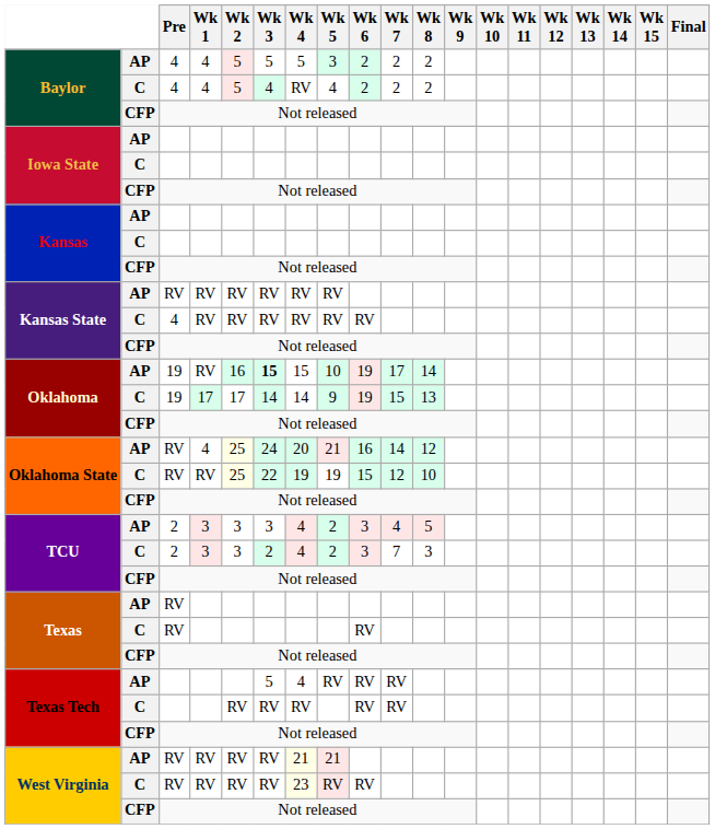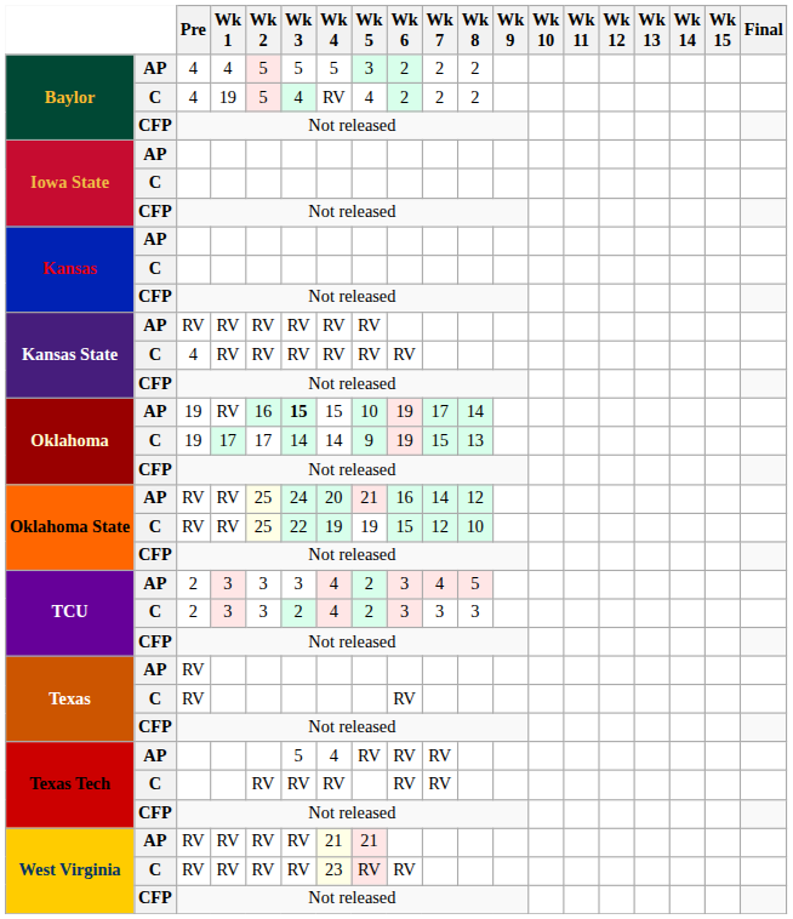 <table class="wikitable" style="white-space:nowrap;font-size:80%;">
 <tr>
 <th colspan=2 style="background:white; border-top-style:hidden; border-left-style:hidden;"> </th>
 <th>Pre</th>
 <th>Wk<br>1</th>
 <th>Wk<br>2</th>
 <th>Wk<br>3</th>
 <th>Wk<br>4</th>
 <th>Wk<br>5</th>
 <th>Wk<br>6</th>
 <th>Wk<br>7</th>
 <th>Wk<br>8</th>
 <th>Wk<br>9</th>
 <th>Wk<br>10</th>
 <th>Wk<br>11</th>
 <th>Wk<br>12</th>
 <th>Wk<br>13</th>
 <th>Wk<br>14</th>
 <th>Wk<br>15</th>
 <th>Final</th>
 </tr>
 <tr style="text-align:center;">
 <th rowspan=3 style="background:#004834; color:#FDBB2F;"><strong>Baylor</strong></th>
 <th>AP</th>
 <td style="background:#fff;">4</td>
 <td style="background:#fff;">4</td>
 <td style="background:#ffe6e6;">5</td>
 <td style="background:#fff;">5</td>
 <td style="background:#fff;">5</td>
 <td style="background:#d8ffeb;">3</td>
 <td style="background:#d8ffeb;">2</td>
 <td style="background:#fff;">2</td>
 <td style="background:#fff;">2</td>
 <td style="background:#fff;"></td>
 <td style="background:#fff;"></td>
 <td style="background:#fff;"></td>
 <td style="background:#fff;"></td>
 <td style="background:#fff;"></td>
 <td style="background:#fff;"></td>
 <td style="background:#fff;"></td>
 <td style="background:#fff;"></td>
 </tr>
 <tr style="text-align:center;">
 <th>C</th>
 <td style="background:#fff;">4</td>
-<td style="background:#fff;">4</td>
+<td style="background:#fff;">19</td>
 <td style="background:#ffe6e6;">5</td>
 <td style="background:#d8ffeb;">4</td>
 <td style="background:#fff;">RV</td>
 <td style="background:#fff;">4</td>
 <td style="background:#d8ffeb;">2</td>
 <td style="background:#fff;">2</td>
 <td style="background:#fff;">2</td>
 <td style="background:#fff;"></td>
 <td style="background:#fff;"></td>
 <td style="background:#fff;"></td>
 <td style="background:#fff;"></td>
 <td style="background:#fff;"></td>
 <td style="background:#fff;"></td>
 <td style="background:#fff;"></td>
 <td style="background:#fff;"></td>
 </tr>
 <tr style="text-align:center;">
 <th>CFP</th>
 <td colspan=10 style="background:#white;">Not released</td>
 <td style="background:#fff;"></td>
 <td style="background:#fff;"></td>
 <td style="background:#fff;"></td>
 <td style="background:#fff;"></td>
 <td style="background:#fff;"></td>
 <td style="background:#fff;"></td>
 <td style="background:#white;"></td>
 </tr>
 <tr style="text-align:center;">
 <th rowspan=3 style="background:#C60C30; color:#EFBD47;"><strong>Iowa State</strong></th>
 <th>AP</th>
 <td style="background:#fff;"></td>
 <td style="background:#fff;"></td>
 <td style="background:#fff;"></td>
 <td style="background:#fff;"></td>
 <td style="background:#fff;"></td>
 <td style="background:#fff;"></td>
 <td style="background:#fff;"></td>
 <td style="background:#fff;"></td>
 <td style="background:#fff;"></td>
 <td style="background:#fff;"></td>
 <td style="background:#fff;"></td>
 <td style="background:#fff;"></td>
 <td style="background:#fff;"></td>
 <td style="background:#fff;"></td>
 <td style="background:#fff;"></td>
 <td style="background:#fff;"></td>
 <td style="background:#fff;"></td>
 </tr>
 <tr style="text-align:center;">
 <th>C</th>
 <td style="background:#fff;"></td>
 <td style="background:#fff;"></td>
 <td style="background:#fff;"></td>
 <td style="background:#fff;"></td>
 <td style="background:#fff;"></td>
 <td style="background:#fff;"></td>
 <td style="background:#fff;"></td>
 <td style="background:#fff;"></td>
 <td style="background:#fff;"></td>
 <td style="background:#fff;"></td>
 <td style="background:#fff;"></td>
 <td style="background:#fff;"></td>
 <td style="background:#fff;"></td>
 <td style="background:#fff;"></td>
 <td style="background:#fff;"></td>
 <td style="background:#fff;"></td>
 <td style="background:#fff;"></td>
 </tr>
 <tr style="text-align:center;">
 <th>CFP</th>
 <td colspan=10 style="background:#white;">Not released</td>
 <td style="background:#fff;"></td>
 <td style="background:#fff;"></td>
 <td style="background:#fff;"></td>
 <td style="background:#fff;"></td>
 <td style="background:#fff;"></td>
 <td style="background:#fff;"></td>
 <td style="background:#white;"></td>
 </tr>
 <tr style="text-align:center;">
 <th rowspan=3 style="background:#0022B4; color:#E8000D;"><strong>Kansas</strong></th>
 <th>AP</th>
 <td style="background:#fff;"></td>
 <td style="background:#fff;"></td>
 <td style="background:#fff;"></td>
 <td style="background:#fff;"></td>
 <td style="background:#fff;"></td>
 <td style="background:#fff;"></td>
 <td style="background:#fff;"></td>
 <td style="background:#fff;"></td>
 <td style="background:#fff;"></td>
 <td style="background:#fff;"></td>
 <td style="background:#fff;"></td>
 <td style="background:#fff;"></td>
 <td style="background:#fff;"></td>
 <td style="background:#fff;"></td>
 <td style="background:#fff;"></td>
 <td style="background:#fff;"></td>
 <td style="background:#fff;"></td>
 </tr>
 <tr style="text-align:center;">
 <th>C</th>
 <td style="background:#fff;"></td>
 <td style="background:#fff;"></td>
 <td style="background:#fff;"></td>
 <td style="background:#fff;"></td>
 <td style="background:#fff;"></td>
 <td style="background:#fff;"></td>
 <td style="background:#fff;"></td>
 <td style="background:#fff;"></td>
 <td style="background:#fff;"></td>
 <td style="background:#fff;"></td>
 <td style="background:#fff;"></td>
 <td style="background:#fff;"></td>
 <td style="background:#fff;"></td>
 <td style="background:#fff;"></td>
 <td style="background:#fff;"></td>
 <td style="background:#fff;"></td>
 <td style="background:#fff;"></td>
 </tr>
 <tr style="text-align:center;">
 <th>CFP</th>
 <td colspan=10 style="background:#white;">Not released</td>
 <td style="background:#fff;"></td>
 <td style="background:#fff;"></td>
 <td style="background:#fff;"></td>
 <td style="background:#fff;"></td>
 <td style="background:#fff;"></td>
 <td style="background:#fff;"></td>
 <td style="background:#white;"></td>
 </tr>
 <tr style="text-align:center;">
 <th rowspan=3 style="background:#461D7C; color:#FFFFFF;"><strong>Kansas State</strong></th>
 <th>AP</th>
 <td style="background:#fff;">RV</td>
 <td style="background:#fff;">RV</td>
 <td style="background:#fff;">RV</td>
 <td style="background:#fff;">RV</td>
 <td style="background:#fff;">RV</td>
 <td style="background:#fff;">RV</td>
 <td style="background:#fff;"></td>
 <td style="background:#fff;"></td>
 <td style="background:#fff;"></td>
 <td style="background:#fff;"></td>
 <td style="background:#fff;"></td>
 <td style="background:#fff;"></td>
 <td style="background:#fff;"></td>
 <td style="background:#fff;"></td>
 <td style="background:#fff;"></td>
 <td style="background:#fff;"></td>
 <td style="background:#fff;"></td>
 </tr>
 <tr style="text-align:center;">
 <th>C</th>
 <td style="background:#fff;">4</td>
 <td style="background:#fff;">RV</td>
 <td style="background:#fff;">RV</td>
 <td style="background:#fff;">RV</td>
 <td style="background:#fff;">RV</td>
 <td style="background:#fff;">RV</td>
 <td style="background:#fff;">RV</td>
 <td style="background:#fff;"></td>
 <td style="background:#fff;"></td>
 <td style="background:#fff;"></td>
 <td style="background:#fff;"></td>
 <td style="background:#fff;"></td>
 <td style="background:#fff;"></td>
 <td style="background:#fff;"></td>
 <td style="background:#fff;"></td>
 <td style="background:#fff;"></td>
 <td style="background:#fff;"></td>
 </tr>
 <tr style="text-align:center;">
 <th>CFP</th>
 <td colspan=10 style="background:#white;">Not released</td>
 <td style="background:#fff;"></td>
 <td style="background:#fff;"></td>
 <td style="background:#fff;"></td>
 <td style="background:#fff;"></td>
 <td style="background:#fff;"></td>
 <td style="background:#fff;"></td>
 <td style="background:#white;"></td>
 </tr>
 <tr style="text-align:center;">
 <th rowspan=3 style="background:#990000; color:#FFFDD0;"><strong>Oklahoma</strong></th>
 <th>AP</th>
 <td style="background:#fff;">19</td>
 <td style="background:#fff;">RV</td>
 <td style="background:#d8ffeb;">16</td>
 <td style="background:#d8ffeb;"><strong>15</strong></td>
 <td style="background:#fff;">15</td>
 <td style="background:#d8ffeb;">10</td>
 <td style="background:#ffe6e6;">19</td>
 <td style="background:#d8ffeb;">17</td>
 <td style="background:#d8ffeb;">14</td>
 <td style="background:#fff;"></td>
 <td style="background:#fff;"></td>
 <td style="background:#fff;"></td>
 <td style="background:#fff;"></td>
 <td style="background:#fff;"></td>
 <td style="background:#fff;"></td>
 <td style="background:#fff;"></td>
 <td style="background:#fff;"></td>
 </tr>
 <tr style="text-align:center;">
 <th>C</th>
 <td style="background:#fff;">19</td>
 <td style="background:#d8ffeb;">17</td>
 <td style="background:#fff;">17</td>
 <td style="background:#d8ffeb;">14</td>
 <td style="background:#fff;">14</td>
 <td style="background:#d8ffeb;">9</td>
 <td style="background:#ffe6e6;">19</td>
 <td style="background:#d8ffeb;">15</td>
 <td style="background:#d8ffeb;">13</td>
 <td style="background:#fff;"></td>
 <td style="background:#fff;"></td>
 <td style="background:#fff;"></td>
 <td style="background:#fff;"></td>
 <td style="background:#fff;"></td>
 <td style="background:#fff;"></td>
 <td style="background:#fff;"></td>
 <td style="background:#fff;"></td>
 </tr>
 <tr style="text-align:center;">
 <th>CFP</th>
 <td colspan=10 style="background:#white;">Not released</td>
 <td style="background:#fff;"></td>
 <td style="background:#fff;"></td>
 <td style="background:#fff;"></td>
 <td style="background:#fff;"></td>
 <td style="background:#fff;"></td>
 <td style="background:#fff;"></td>
 <td style="background:#white;"></td>
 </tr>
 <tr style="text-align:center;">
 <th rowspan=3 style="background:#FF6600; color:#000000;"><strong>Oklahoma State</strong></th>
 <th>AP</th>
 <td style="background:#fff;">RV</td>
-<td style="background:#fff;">4</td>
+<td style="background:#fff;">RV</td>
 <td style="background:#ffffe6;">25</td>
 <td style="background:#d8ffeb;">24</td>
 <td style="background:#d8ffeb;">20</td>
 <td style="background:#ffe6e6;">21</td>
 <td style="background:#d8ffeb;">16</td>
 <td style="background:#d8ffeb;">14</td>
 <td style="background:#d8ffeb;">12</td>
 <td style="background:#fff;"></td>
 <td style="background:#fff;"></td>
 <td style="background:#fff;"></td>
 <td style="background:#fff;"></td>
 <td style="background:#fff;"></td>
 <td style="background:#fff;"></td>
 <td style="background:#fff;"></td>
 <td style="background:#fff;"></td>
 </tr>
 <tr style="text-align:center;">
 <th>C</th>
 <td style="background:#fff;">RV</td>
 <td style="background:#fff;">RV</td>
 <td style="background:#ffffe6;">25</td>
 <td style="background:#d8ffeb;">22</td>
 <td style="background:#d8ffeb;">19</td>
 <td style="background:#fff;">19</td>
 <td style="background:#d8ffeb;">15</td>
 <td style="background:#d8ffeb;">12</td>
 <td style="background:#d8ffeb;">10</td>
 <td style="background:#fff;"></td>
 <td style="background:#fff;"></td>
 <td style="background:#fff;"></td>
 <td style="background:#fff;"></td>
 <td style="background:#fff;"></td>
 <td style="background:#fff;"></td>
 <td style="background:#fff;"></td>
 <td style="background:#fff;"></td>
 </tr>
 <tr style="text-align:center;">
 <th>CFP</th>
 <td colspan=10 style="background:#white;">Not released</td>
 <td style="background:#fff;"></td>
 <td style="background:#fff;"></td>
 <td style="background:#fff;"></td>
 <td style="background:#fff;"></td>
 <td style="background:#fff;"></td>
 <td style="background:#fff;"></td>
 <td style="background:#white;"></td>
 </tr>
 <tr style="text-align:center;">
 <th rowspan=3 style="background:#660099; color:#FFFFFF;"><strong>TCU</strong></th>
 <th>AP</th>
 <td style="background:#fff;">2</td>
 <td style="background:#ffe6e6;">3</td>
 <td style="background:#fff;">3</td>
 <td style="background:#fff;">3</td>
 <td style="background:#ffe6e6;">4</td>
 <td style="background:#d8ffeb;">2</td>
 <td style="background:#ffe6e6;">3</td>
 <td style="background:#ffe6e6;">4</td>
 <td style="background:#ffe6e6;">5</td>
 <td style="background:#fff;"></td>
 <td style="background:#fff;"></td>
 <td style="background:#fff;"></td>
 <td style="background:#fff;"></td>
 <td style="background:#fff;"></td>
 <td style="background:#fff;"></td>
 <td style="background:#fff;"></td>
 <td style="background:#fff;"></td>
 </tr>
 <tr style="text-align:center;">
 <th>C</th>
 <td style="background:#fff;">2</td>
 <td style="background:#ffe6e6;">3</td>
 <td style="background:#fff;">3</td>
 <td style="background:#d8ffeb;">2</td>
 <td style="background:#ffe6e6;">4</td>
 <td style="background:#d8ffeb;">2</td>
 <td style="background:#ffe6e6;">3</td>
-<td style="background:#fff;">7</td>
+<td style="background:#fff;">3</td>
 <td style="background:#fff;">3</td>
 <td style="background:#fff;"></td>
 <td style="background:#fff;"></td>
 <td style="background:#fff;"></td>
 <td style="background:#fff;"></td>
 <td style="background:#fff;"></td>
 <td style="background:#fff;"></td>
 <td style="background:#fff;"></td>
 <td style="background:#fff;"></td>
 </tr>
 <tr style="text-align:center;">
 <th>CFP</th>
 <td colspan=10 style="background:#white;">Not released</td>
 <td style="background:#fff;"></td>
 <td style="background:#fff;"></td>
 <td style="background:#fff;"></td>
 <td style="background:#fff;"></td>
 <td style="background:#fff;"></td>
 <td style="background:#fff;"></td>
 <td style="background:#white;"></td>
 </tr>
 <tr style="text-align:center;">
 <th rowspan=3 style="background:#cc5500; color:#FFFFFF;"><strong>Texas</strong></th>
 <th>AP</th>
 <td style="background:#fff;">RV</td>
 <td style="background:#fff;"></td>
 <td style="background:#fff;"></td>
 <td style="background:#fff;"></td>
 <td style="background:#fff;"></td>
 <td style="background:#fff;"></td>
 <td style="background:#fff;"></td>
 <td style="background:#fff;"></td>
 <td style="background:#fff;"></td>
 <td style="background:#fff;"></td>
 <td style="background:#fff;"></td>
 <td style="background:#fff;"></td>
 <td style="background:#fff;"></td>
 <td style="background:#fff;"></td>
 <td style="background:#fff;"></td>
 <td style="background:#fff;"></td>
 <td style="background:#fff;"></td>
 </tr>
 <tr style="text-align:center;">
 <th>C</th>
 <td style="background:#fff;">RV</td>
 <td style="background:#fff;"></td>
 <td style="background:#fff;"></td>
 <td style="background:#fff;"></td>
 <td style="background:#fff;"></td>
 <td style="background:#fff;"></td>
 <td style="background:#fff;">RV</td>
 <td style="background:#fff;"></td>
 <td style="background:#fff;"></td>
 <td style="background:#fff;"></td>
 <td style="background:#fff;"></td>
 <td style="background:#fff;"></td>
 <td style="background:#fff;"></td>
 <td style="background:#fff;"></td>
 <td style="background:#fff;"></td>
 <td style="background:#fff;"></td>
 <td style="background:#fff;"></td>
 </tr>
 <tr style="text-align:center;">
 <th>CFP</th>
 <td colspan=10 style="background:#white;">Not released</td>
 <td style="background:#fff;"></td>
 <td style="background:#fff;"></td>
 <td style="background:#fff;"></td>
 <td style="background:#fff;"></td>
 <td style="background:#fff;"></td>
 <td style="background:#fff;"></td>
 <td style="background:#white;"></td>
 </tr>
 <tr style="text-align:center;">
 <th rowspan=3 style="background:#CC0000; color:#000000;"><strong>Texas Tech</strong></th>
 <th>AP</th>
 <td style="background:#fff;"></td>
 <td style="background:#fff;"></td>
 <td style="background:#fff;"></td>
 <td style="background:#fff;">5</td>
 <td style="background:#fff;">4</td>
 <td style="background:#fff;">RV</td>
 <td style="background:#fff;">RV</td>
 <td style="background:#fff;">RV</td>
 <td style="background:#fff;"></td>
 <td style="background:#fff;"></td>
 <td style="background:#fff;"></td>
 <td style="background:#fff;"></td>
 <td style="background:#fff;"></td>
 <td style="background:#fff;"></td>
 <td style="background:#fff;"></td>
 <td style="background:#fff;"></td>
 <td style="background:#fff;"></td>
 </tr>
 <tr style="text-align:center;">
 <th>C</th>
 <td style="background:#fff;"></td>
 <td style="background:#fff;"></td>
 <td style="background:#fff;">RV</td>
 <td style="background:#fff;">RV</td>
 <td style="background:#fff;">RV</td>
 <td style="background:#fff;"></td>
 <td style="background:#fff;">RV</td>
 <td style="background:#fff;">RV</td>
 <td style="background:#fff;"></td>
 <td style="background:#fff;"></td>
 <td style="background:#fff;"></td>
 <td style="background:#fff;"></td>
 <td style="background:#fff;"></td>
 <td style="background:#fff;"></td>
 <td style="background:#fff;"></td>
 <td style="background:#fff;"></td>
 <td style="background:#fff;"></td>
 </tr>
 <tr style="text-align:center;">
 <th>CFP</th>
 <td colspan=10 style="background:#white;">Not released</td>
 <td style="background:#fff;"></td>
 <td style="background:#fff;"></td>
 <td style="background:#fff;"></td>
 <td style="background:#fff;"></td>
 <td style="background:#fff;"></td>
 <td style="background:#fff;"></td>
 <td style="background:#white;"></td>
 </tr>
 <tr style="text-align:center;">
 <th rowspan=3 style="background:#FFCC00; color:#003366;"><strong>West Virginia</strong></th>
 <th>AP</th>
 <td style="background:#fff;">RV</td>
 <td style="background:#fff;">RV</td>
 <td style="background:#fff;">RV</td>
 <td style="background:#fff;">RV</td>
 <td style="background:#ffffe6;">21</td>
 <td style="background:#ffe6e6;">21</td>
 <td style="background:#fff;"></td>
 <td style="background:#fff;"></td>
 <td style="background:#fff;"></td>
 <td style="background:#fff;"></td>
 <td style="background:#fff;"></td>
 <td style="background:#fff;"></td>
 <td style="background:#fff;"></td>
 <td style="background:#fff;"></td>
 <td style="background:#fff;"></td>
 <td style="background:#fff;"></td>
 <td style="background:#fff;"></td>
 </tr>
 <tr style="text-align:center;">
 <th>C</th>
 <td style="background:#fff;">RV</td>
 <td style="background:#fff;">RV</td>
 <td style="background:#fff;">RV</td>
 <td style="background:#fff;">RV</td>
 <td style="background:#ffffe6;">23</td>
 <td style="background:#ffe6e6;">RV</td>
 <td style="background:#fff;">RV</td>
 <td style="background:#fff;"></td>
 <td style="background:#fff;"></td>
 <td style="background:#fff;"></td>
 <td style="background:#fff;"></td>
 <td style="background:#fff;"></td>
 <td style="background:#fff;"></td>
 <td style="background:#fff;"></td>
 <td style="background:#fff;"></td>
 <td style="background:#fff;"></td>
 <td style="background:#fff;"></td>
 </tr>
 <tr style="text-align:center;">
 <th>CFP</th>
 <td colspan=10 style="background:#white;">Not released</td>
 <td style="background:#fff;"></td>
 <td style="background:#fff;"></td>
 <td style="background:#fff;"></td>
 <td style="background:#fff;"></td>
 <td style="background:#fff;"></td>
 <td style="background:#fff;"></td>
 <td style="background:#white;"></td>
 </tr>
 </table>
